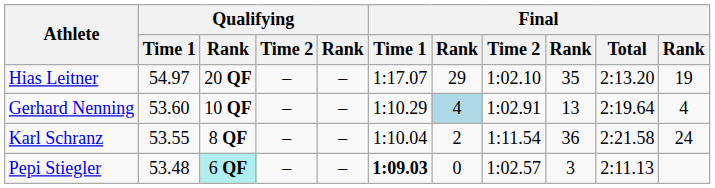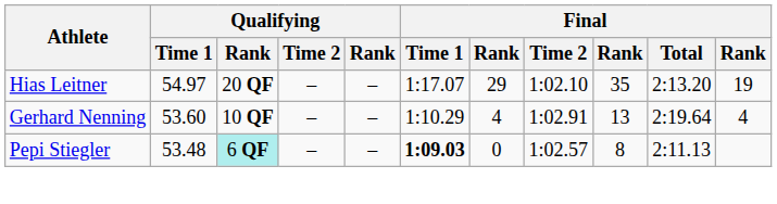 <table class="wikitable" style="font-size:90%">
 <tr>
 <th rowspan="2">Athlete</th>
 <th colspan="4">Qualifying</th>
 <th colspan="6">Final</th>
 </tr>
 <tr>
 <th>Time 1</th>
 <th>Rank</th>
 <th>Time 2</th>
 <th>Rank</th>
 <th>Time 1</th>
 <th>Rank</th>
 <th>Time 2</th>
 <th>Rank</th>
 <th>Total</th>
 <th>Rank</th>
 </tr>
 <tr>
 <td><a href='#'>Hias Leitner</a></td>
 <td align="center">54.97</td>
 <td align="center">20 <strong>QF</strong></td>
 <td align="center">–</td>
 <td align="center">–</td>
 <td align="center">1:17.07</td>
 <td align="center">29</td>
 <td align="center">1:02.10</td>
 <td align="center">35</td>
 <td align="center">2:13.20</td>
 <td align="center">19</td>
 </tr>
 <tr>
 <td><a href='#'>Gerhard Nenning</a></td>
 <td align="center">53.60</td>
 <td align="center">10 <strong>QF</strong></td>
 <td align="center">–</td>
 <td align="center">–</td>
 <td align="center">1:10.29</td>
-<td align="center" style="background: lightblue;">4</td>
+<td align="center">4</td>
 <td align="center">1:02.91</td>
 <td align="center">13</td>
 <td align="center">2:19.64</td>
 <td align="center">4</td>
-</tr>
-<tr>
-<td><a href='#'>Karl Schranz</a></td>
-<td align="center">53.55</td>
-<td align="center">8 <strong>QF</strong></td>
-<td align="center">–</td>
-<td align="center">–</td>
-<td align="center">1:10.04</td>
-<td align="center">2</td>
-<td align="center">1:11.54</td>
-<td align="center">36</td>
-<td align="center">2:21.58</td>
-<td align="center">24</td>
 </tr>
 <tr>
 <td><a href='#'>Pepi Stiegler</a></td>
 <td align="center">53.48</td>
 <td align="center" style="background: paleturquoise;">6 <strong>QF</strong></td>
 <td align="center">–</td>
 <td align="center">–</td>
 <td align="center"><strong>1:09.03</strong></td>
 <td align="center">0</td>
 <td align="center">1:02.57</td>
-<td align="center">3</td>
+<td align="center">8</td>
 <td align="center">2:11.13</td>
 <td align="center"></td>
 </tr>
 </table>
